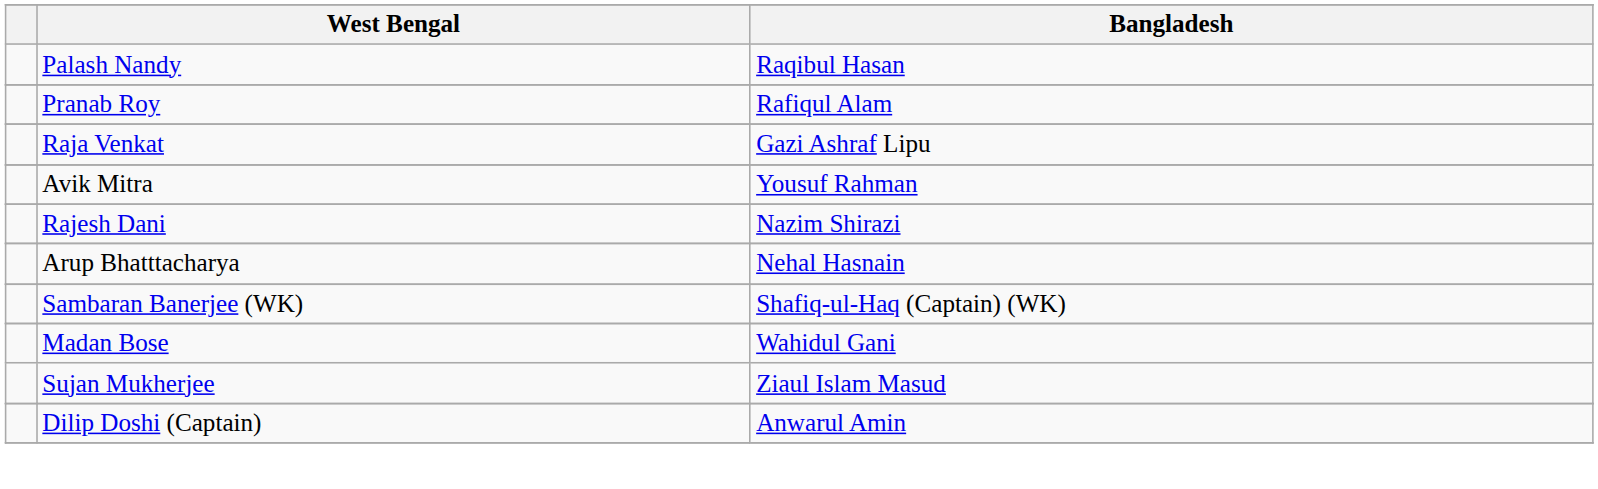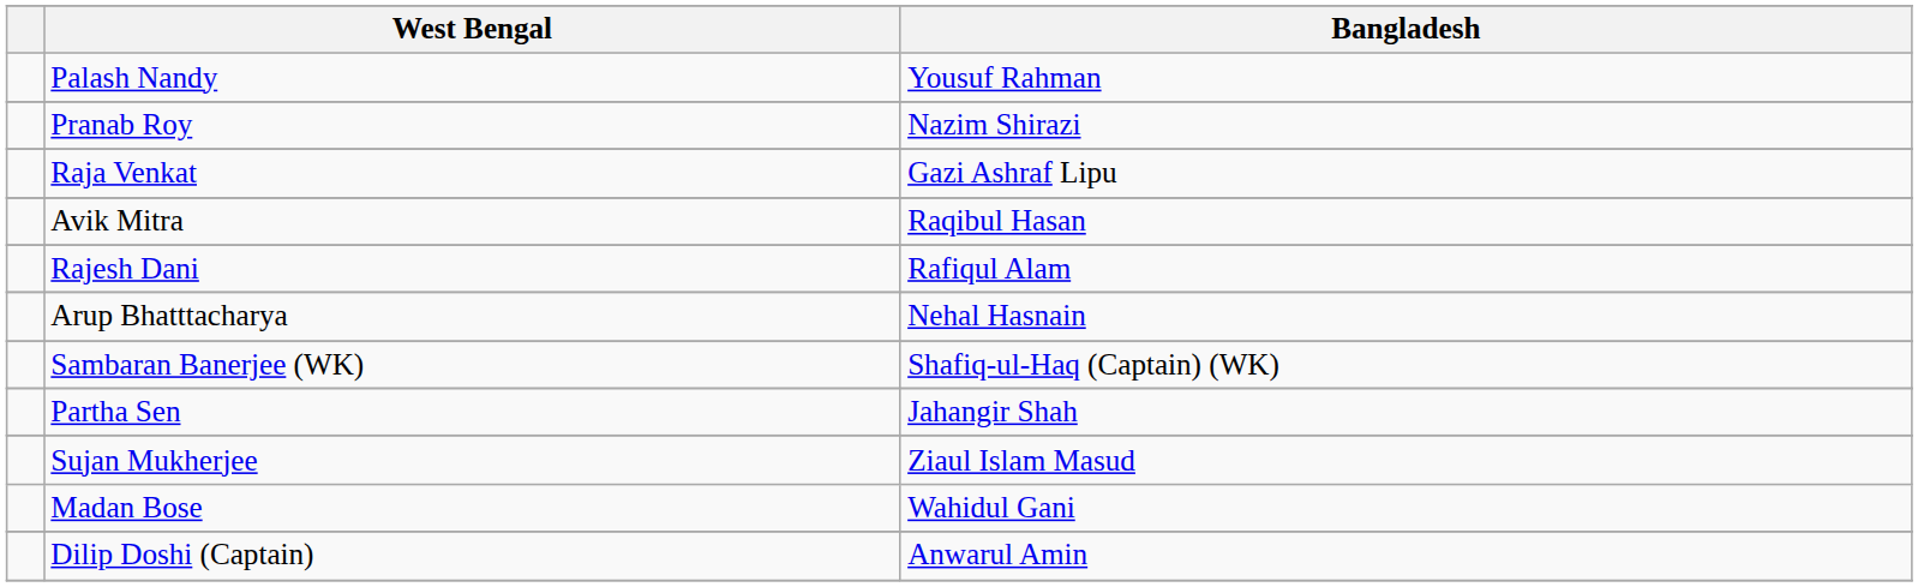 <table class="wikitable" style="margin: 1em auto 1em auto" width="80%">
 <tr>
 </tr>
 <tr>
 <th style="text-align:left;"></th>
 <th>West Bengal</th>
 <th>Bangladesh</th>
 </tr>
 <tr style="text-align:left;">
 <td style="text-align:left;"></td>
 <td><a href='#'>Palash Nandy</a></td>
-<td><a href='#'>Raqibul Hasan</a></td>
+<td><a href='#'>Yousuf Rahman</a></td>
 </tr>
 <tr>
 </tr>
 <tr style="text-align:left;">
 <td style="text-align:left;"></td>
 <td><a href='#'>Pranab Roy</a></td>
-<td><a href='#'>Rafiqul Alam</a></td>
+<td><a href='#'>Nazim Shirazi</a></td>
 </tr>
 <tr>
 </tr>
 <tr style="text-align:left;">
 <td style="text-align:left;"></td>
 <td><a href='#'>Raja Venkat</a></td>
 <td><a href='#'>Gazi Ashraf</a> Lipu</td>
 </tr>
 <tr>
 </tr>
 <tr style="text-align:left;">
 <td style="text-align:left;"></td>
 <td>Avik Mitra</td>
-<td><a href='#'>Yousuf Rahman</a></td>
+<td><a href='#'>Raqibul Hasan</a></td>
 </tr>
 <tr>
 </tr>
 <tr style="text-align:left;">
 <td style="text-align:left;"></td>
 <td><a href='#'>Rajesh Dani</a></td>
-<td><a href='#'>Nazim Shirazi</a></td>
+<td><a href='#'>Rafiqul Alam</a></td>
 </tr>
 <tr>
 </tr>
 <tr style="text-align:left;">
 <td style="text-align:left;"></td>
 <td>Arup Bhatttacharya</td>
 <td><a href='#'>Nehal Hasnain</a></td>
 </tr>
 <tr>
 </tr>
 <tr style="text-align:left;">
 <td style="text-align:left;"></td>
 <td><a href='#'>Sambaran Banerjee</a> (WK)</td>
 <td><a href='#'>Shafiq-ul-Haq</a> (Captain) (WK)</td>
 </tr>
 <tr>
 </tr>
+<tr style="text-align:left;">
+<td style="text-align:left;"></td>
+<td><a href='#'>Partha Sen</a></td>
+<td><a href='#'>Jahangir Shah</a></td>
+</tr>
 <tr>
+</tr>
+<tr style="text-align:left;">
+<td style="text-align:left;"></td>
+<td><a href='#'>Sujan Mukherjee</a></td>
+<td><a href='#'>Ziaul Islam Masud</a></td>
 </tr>
 <tr style="text-align:left;">
 <td style="text-align:left;"></td>
 <td><a href='#'>Madan Bose</a></td>
 <td><a href='#'>Wahidul Gani</a></td>
-</tr>
-<tr style="text-align:left;">
-<td style="text-align:left;"></td>
-<td><a href='#'>Sujan Mukherjee</a></td>
-<td><a href='#'>Ziaul Islam Masud</a></td>
 </tr>
 <tr>
 </tr>
 <tr style="text-align:left;">
 <td style="text-align:left;"></td>
 <td><a href='#'>Dilip Doshi</a> (Captain)</td>
 <td><a href='#'>Anwarul Amin</a></td>
 </tr>
 <tr>
 </tr>
 </table>
